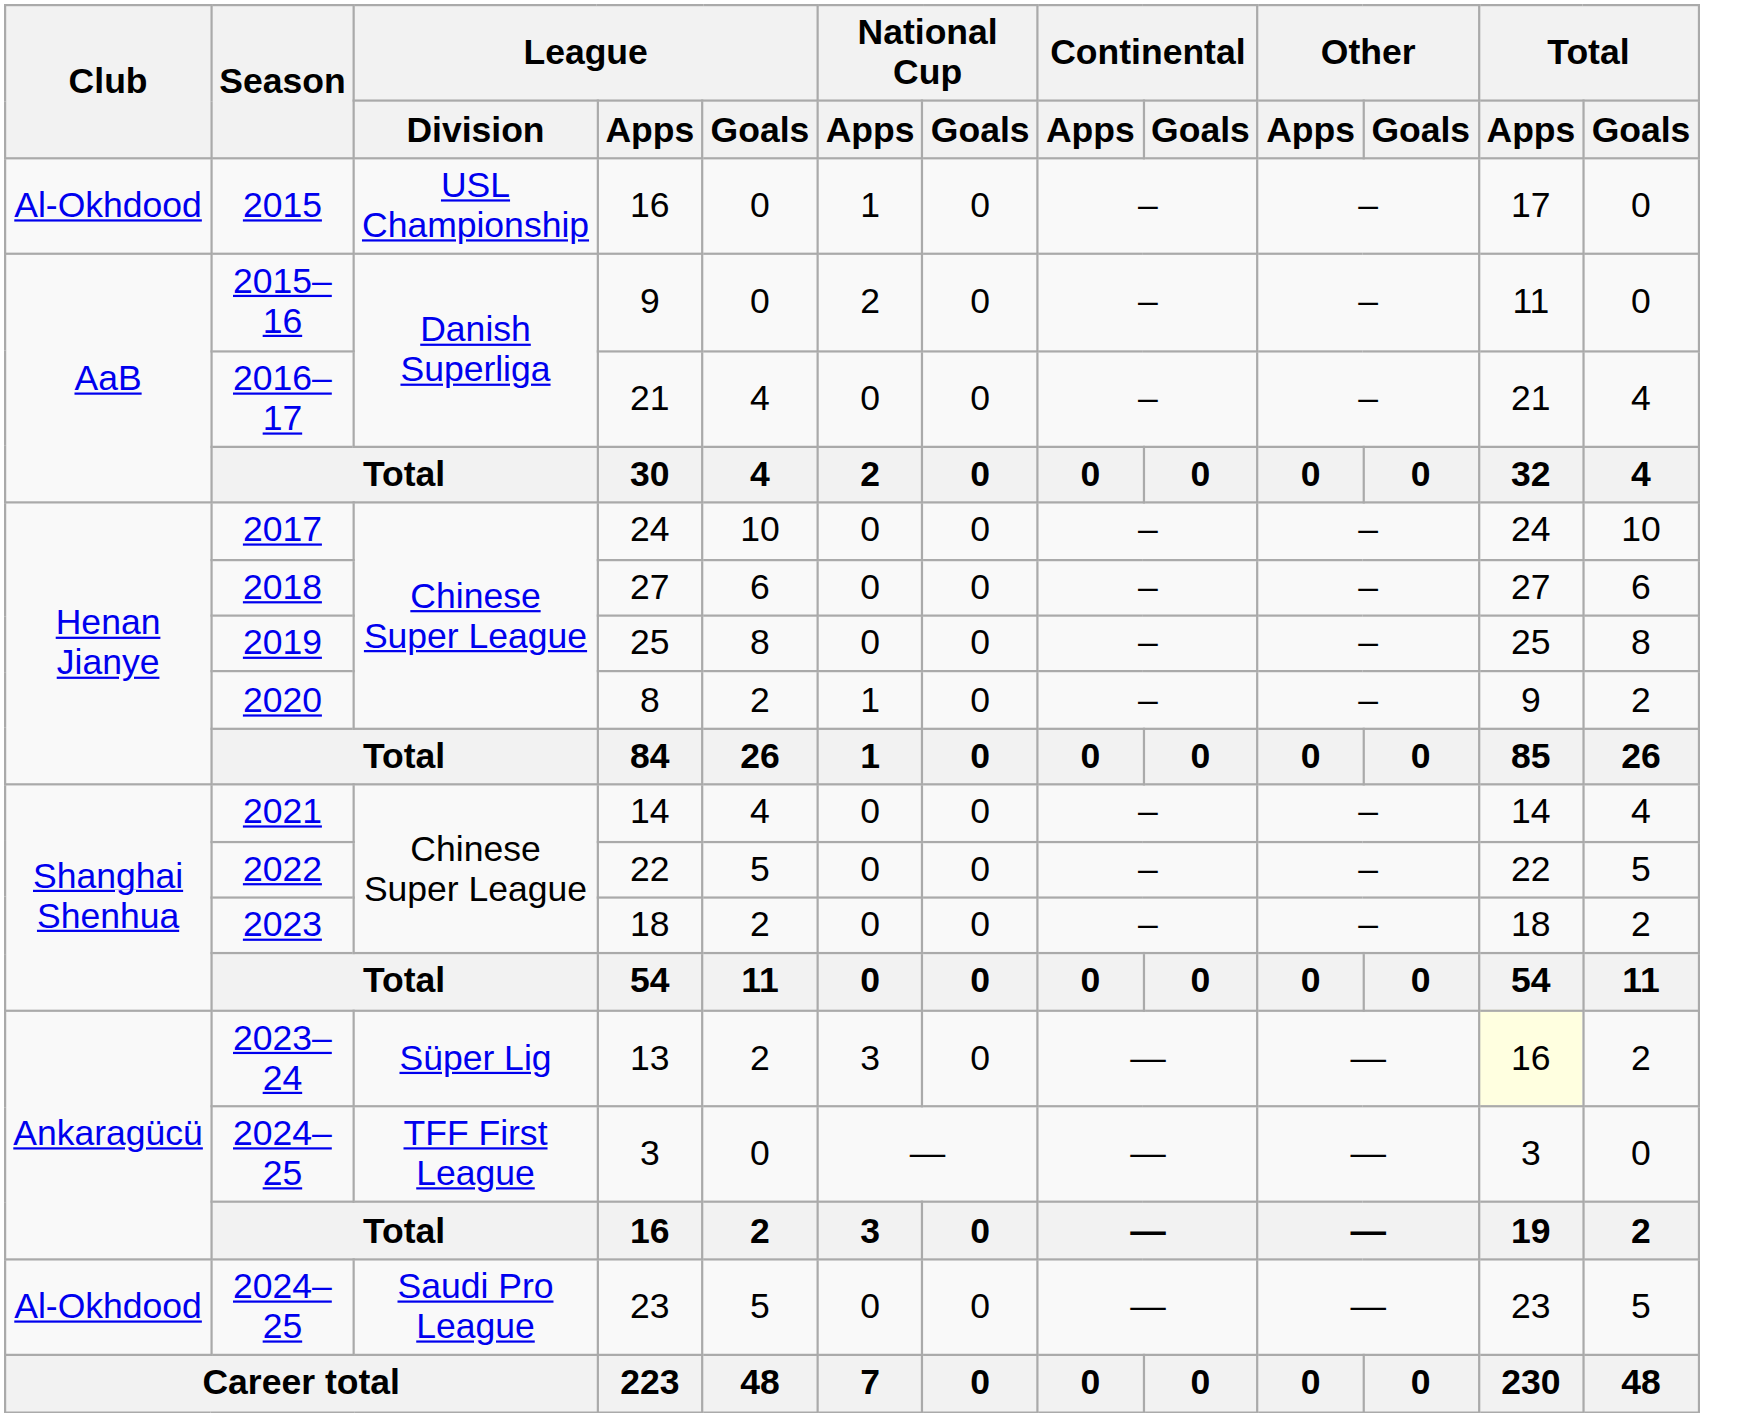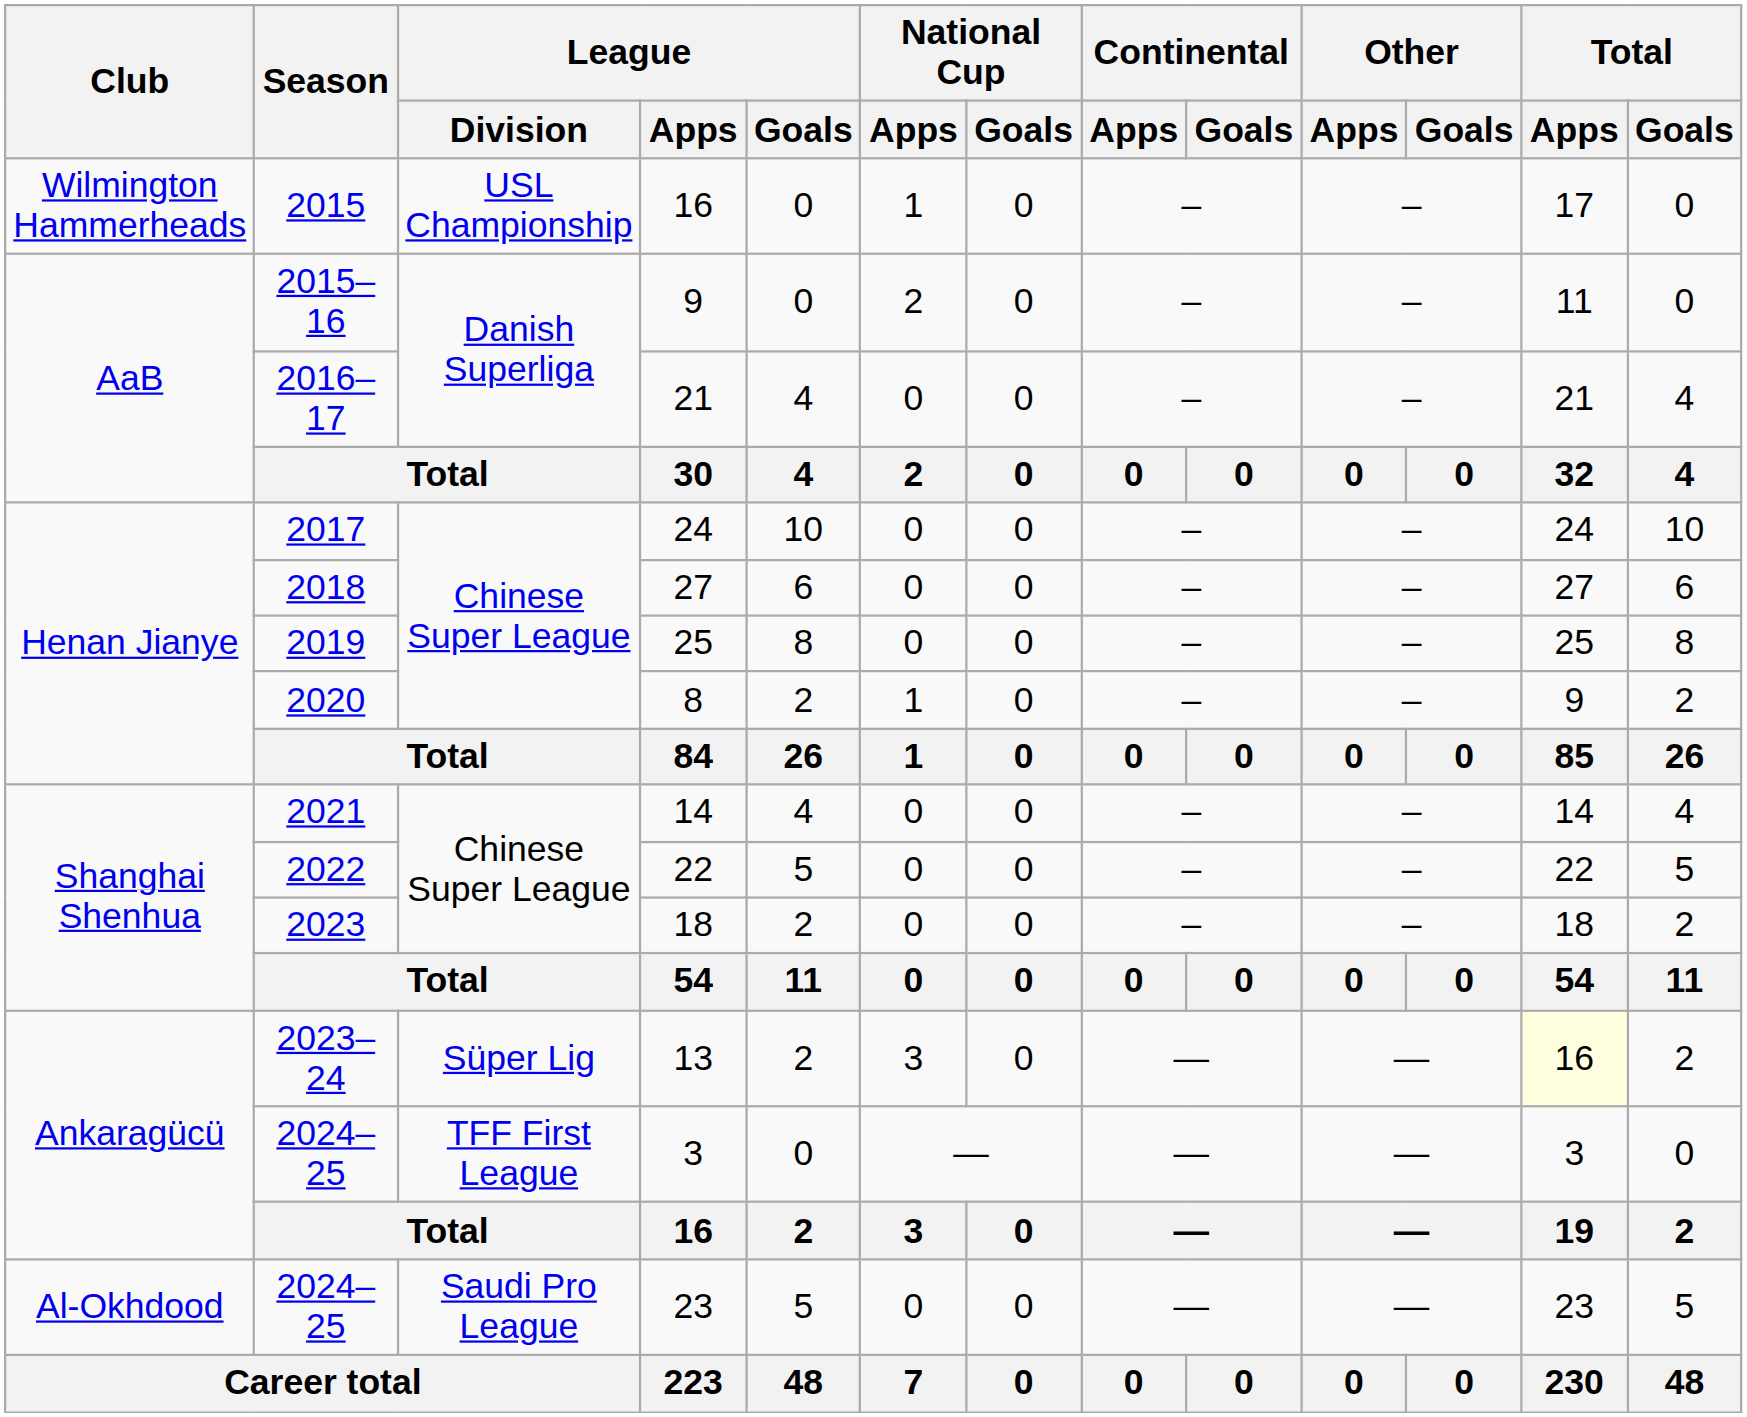 <table class="wikitable" style="text-align: center">
 <tr>
 <th rowspan="2">Club</th>
 <th rowspan="2">Season</th>
 <th colspan="3">League</th>
 <th colspan="2">National Cup</th>
 <th colspan="2">Continental</th>
 <th colspan="2">Other</th>
 <th colspan="2">Total</th>
 </tr>
 <tr>
 <th>Division</th>
 <th>Apps</th>
 <th>Goals</th>
 <th>Apps</th>
 <th>Goals</th>
 <th>Apps</th>
 <th>Goals</th>
 <th>Apps</th>
 <th>Goals</th>
 <th>Apps</th>
 <th>Goals</th>
 </tr>
 <tr>
-<td><a href='#'>Al-Okhdood</a></td>
+<td><a href='#'>Wilmington Hammerheads</a></td>
 <td><a href='#'>2015</a></td>
 <td><a href='#'>USL Championship</a></td>
 <td>16</td>
 <td>0</td>
 <td>1</td>
 <td>0</td>
 <td colspan="2">–</td>
 <td colspan="2">–</td>
 <td>17</td>
 <td>0</td>
 </tr>
 <tr>
 <td rowspan="3"><a href='#'>AaB</a></td>
 <td><a href='#'>2015–16</a></td>
 <td rowspan="2"><a href='#'>Danish Superliga</a></td>
 <td>9</td>
 <td>0</td>
 <td>2</td>
 <td>0</td>
 <td colspan="2">–</td>
 <td colspan="2">–</td>
 <td>11</td>
 <td>0</td>
 </tr>
 <tr>
 <td><a href='#'>2016–17</a></td>
 <td>21</td>
 <td>4</td>
 <td>0</td>
 <td>0</td>
 <td colspan="2">–</td>
 <td colspan="2">–</td>
 <td>21</td>
 <td>4</td>
 </tr>
 <tr>
 <th colspan="2">Total</th>
 <th>30</th>
 <th>4</th>
 <th>2</th>
 <th>0</th>
 <th>0</th>
 <th>0</th>
 <th>0</th>
 <th>0</th>
 <th>32</th>
 <th>4</th>
 </tr>
 <tr>
 <td rowspan="5"><a href='#'>Henan Jianye</a></td>
 <td><a href='#'>2017</a></td>
 <td rowspan="4"><a href='#'>Chinese Super League</a></td>
 <td>24</td>
 <td>10</td>
 <td>0</td>
 <td>0</td>
 <td colspan="2">–</td>
 <td colspan="2">–</td>
 <td>24</td>
 <td>10</td>
 </tr>
 <tr>
 <td><a href='#'>2018</a></td>
 <td>27</td>
 <td>6</td>
 <td>0</td>
 <td>0</td>
 <td colspan="2">–</td>
 <td colspan="2">–</td>
 <td>27</td>
 <td>6</td>
 </tr>
 <tr>
 <td><a href='#'>2019</a></td>
 <td>25</td>
 <td>8</td>
 <td>0</td>
 <td>0</td>
 <td colspan="2">–</td>
 <td colspan="2">–</td>
 <td>25</td>
 <td>8</td>
 </tr>
 <tr>
 <td><a href='#'>2020</a></td>
 <td>8</td>
 <td>2</td>
 <td>1</td>
 <td>0</td>
 <td colspan="2">–</td>
 <td colspan="2">–</td>
 <td>9</td>
 <td>2</td>
 </tr>
 <tr>
 <th colspan="2">Total</th>
 <th>84</th>
 <th>26</th>
 <th>1</th>
 <th>0</th>
 <th>0</th>
 <th>0</th>
 <th>0</th>
 <th>0</th>
 <th>85</th>
 <th>26</th>
 </tr>
 <tr>
 <td rowspan="4"><a href='#'>Shanghai Shenhua</a></td>
 <td><a href='#'>2021</a></td>
 <td rowspan="3">Chinese Super League</td>
 <td>14</td>
 <td>4</td>
 <td>0</td>
 <td>0</td>
 <td colspan="2">–</td>
 <td colspan="2">–</td>
 <td>14</td>
 <td>4</td>
 </tr>
 <tr>
 <td><a href='#'>2022</a></td>
 <td>22</td>
 <td>5</td>
 <td>0</td>
 <td>0</td>
 <td colspan="2">–</td>
 <td colspan="2">–</td>
 <td>22</td>
 <td>5</td>
 </tr>
 <tr>
 <td><a href='#'>2023</a></td>
 <td>18</td>
 <td>2</td>
 <td>0</td>
 <td>0</td>
 <td colspan="2">–</td>
 <td colspan="2">–</td>
 <td>18</td>
 <td>2</td>
 </tr>
 <tr>
 <th colspan="2">Total</th>
 <th>54</th>
 <th>11</th>
 <th>0</th>
 <th>0</th>
 <th>0</th>
 <th>0</th>
 <th>0</th>
 <th>0</th>
 <th>54</th>
 <th>11</th>
 </tr>
 <tr>
 <td rowspan="3"><a href='#'>Ankaragücü</a></td>
 <td><a href='#'>2023–24</a></td>
 <td><a href='#'>Süper Lig</a></td>
 <td>13</td>
 <td>2</td>
 <td>3</td>
 <td>0</td>
 <td colspan="2">—</td>
 <td colspan="2">—</td>
 <td style="background: lightyellow;">16</td>
 <td>2</td>
 </tr>
 <tr>
 <td><a href='#'>2024–25</a></td>
 <td><a href='#'>TFF First League</a></td>
 <td>3</td>
 <td>0</td>
 <td colspan="2">—</td>
 <td colspan="2">—</td>
 <td colspan="2">—</td>
 <td>3</td>
 <td>0</td>
 </tr>
 <tr>
 <th colspan="2">Total</th>
 <th>16</th>
 <th>2</th>
 <th>3</th>
 <th>0</th>
 <th colspan="2">—</th>
 <th colspan="2">—</th>
 <th>19</th>
 <th>2</th>
 </tr>
 <tr>
 <td><a href='#'>Al-Okhdood</a></td>
 <td><a href='#'>2024–25</a></td>
 <td><a href='#'>Saudi Pro League</a></td>
 <td>23</td>
 <td>5</td>
 <td>0</td>
 <td>0</td>
 <td colspan="2">—</td>
 <td colspan="2">—</td>
 <td>23</td>
 <td>5</td>
 </tr>
 <tr>
 <th colspan="3">Career total</th>
 <th>223</th>
 <th>48</th>
 <th>7</th>
 <th>0</th>
 <th>0</th>
 <th>0</th>
 <th>0</th>
 <th>0</th>
 <th>230</th>
 <th>48</th>
 </tr>
 </table>
